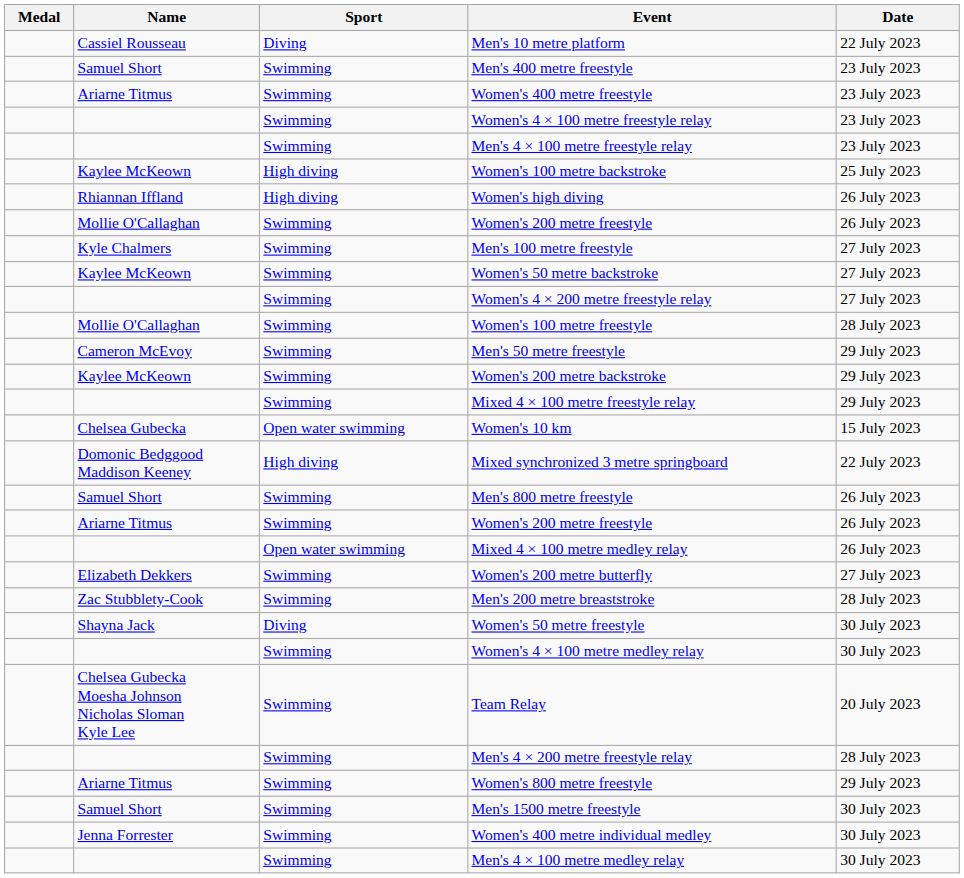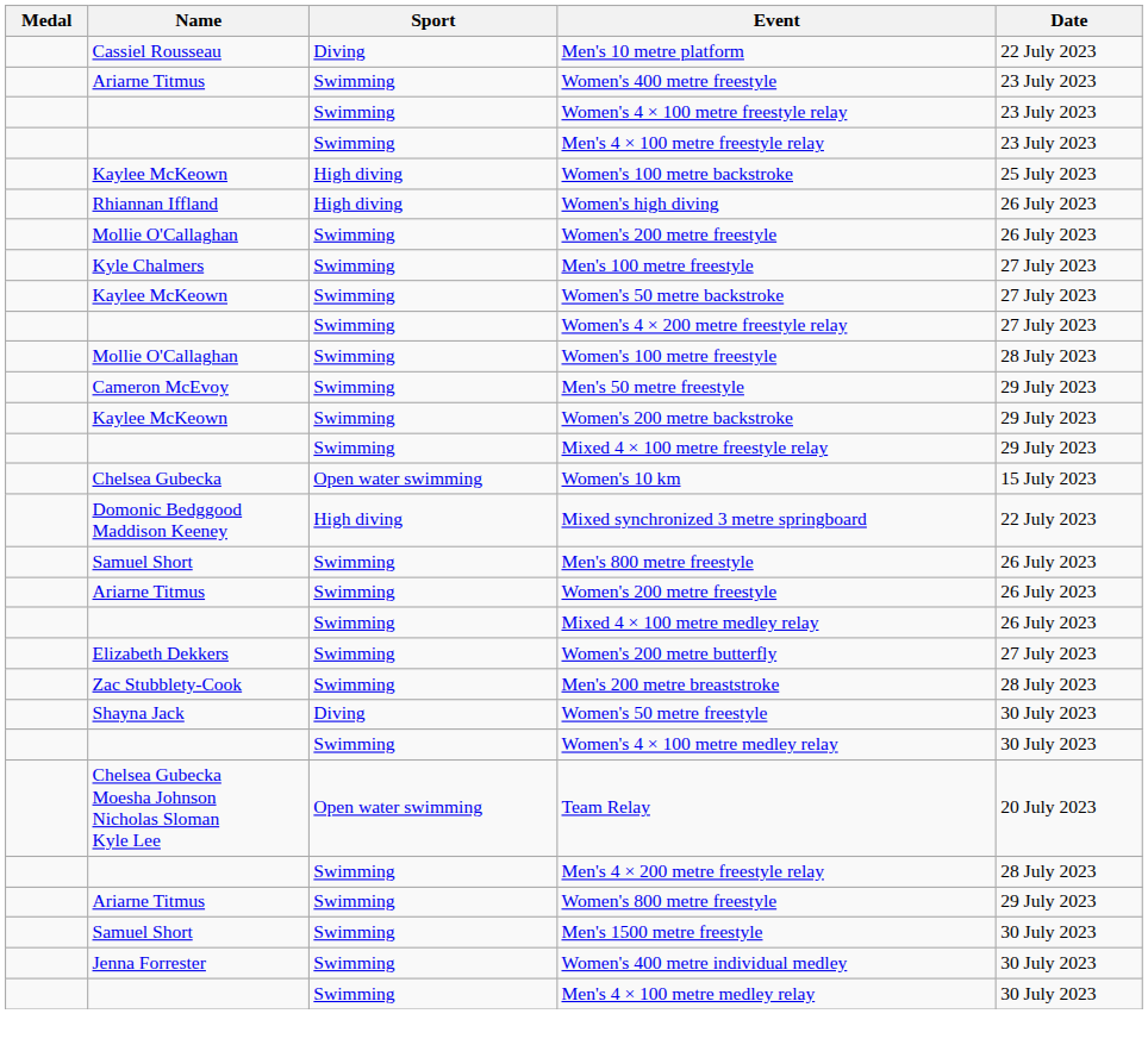 <table class="wikitable sortable" style="font-size:90%; width:70%;">
 <tr>
 <th>Medal</th>
 <th>Name</th>
 <th>Sport</th>
 <th>Event</th>
 <th>Date</th>
 </tr>
 <tr>
 <td></td>
 <td><a href='#'>Cassiel Rousseau</a></td>
 <td><a href='#'>Diving</a></td>
 <td><a href='#'>Men's 10 metre platform</a></td>
 <td>22 July 2023</td>
-</tr>
-<tr>
-<td></td>
-<td><a href='#'>Samuel Short</a></td>
-<td><a href='#'>Swimming</a></td>
-<td><a href='#'>Men's 400 metre freestyle</a></td>
-<td>23 July 2023</td>
 </tr>
 <tr>
 <td></td>
 <td><a href='#'>Ariarne Titmus</a></td>
 <td><a href='#'>Swimming</a></td>
 <td><a href='#'>Women's 400 metre freestyle</a></td>
 <td>23 July 2023</td>
 </tr>
 <tr>
 <td></td>
 <td></td>
 <td><a href='#'>Swimming</a></td>
 <td><a href='#'>Women's 4 × 100 metre freestyle relay</a></td>
 <td>23 July 2023</td>
 </tr>
 <tr>
 <td></td>
 <td></td>
 <td><a href='#'>Swimming</a></td>
 <td><a href='#'>Men's 4 × 100 metre freestyle relay</a></td>
 <td>23 July 2023</td>
 </tr>
 <tr>
 <td></td>
 <td><a href='#'>Kaylee McKeown</a></td>
 <td><a href='#'>High diving</a></td>
 <td><a href='#'>Women's 100 metre backstroke</a></td>
 <td>25 July 2023</td>
 </tr>
 <tr>
 <td></td>
 <td><a href='#'>Rhiannan Iffland</a></td>
 <td><a href='#'>High diving</a></td>
 <td><a href='#'>Women's high diving</a></td>
 <td>26 July 2023</td>
 </tr>
 <tr>
 <td></td>
 <td><a href='#'>Mollie O'Callaghan</a></td>
 <td><a href='#'>Swimming</a></td>
 <td><a href='#'>Women's 200 metre freestyle</a></td>
 <td>26 July 2023</td>
 </tr>
 <tr>
 <td></td>
 <td><a href='#'>Kyle Chalmers</a></td>
 <td><a href='#'>Swimming</a></td>
 <td><a href='#'>Men's 100 metre freestyle</a></td>
 <td>27 July 2023</td>
 </tr>
 <tr>
 <td></td>
 <td><a href='#'>Kaylee McKeown</a></td>
 <td><a href='#'>Swimming</a></td>
 <td><a href='#'>Women's 50 metre backstroke</a></td>
 <td>27 July 2023</td>
 </tr>
 <tr>
 <td></td>
 <td></td>
 <td><a href='#'>Swimming</a></td>
 <td><a href='#'>Women's 4 × 200 metre freestyle relay</a></td>
 <td>27 July 2023</td>
 </tr>
 <tr>
 <td></td>
 <td><a href='#'>Mollie O'Callaghan</a></td>
 <td><a href='#'>Swimming</a></td>
 <td><a href='#'>Women's 100 metre freestyle</a></td>
 <td>28 July 2023</td>
 </tr>
 <tr>
 <td></td>
 <td><a href='#'>Cameron McEvoy</a></td>
 <td><a href='#'>Swimming</a></td>
 <td><a href='#'>Men's 50 metre freestyle</a></td>
 <td>29 July 2023</td>
 </tr>
 <tr>
 <td></td>
 <td><a href='#'>Kaylee McKeown</a></td>
 <td><a href='#'>Swimming</a></td>
 <td><a href='#'>Women's 200 metre backstroke</a></td>
 <td>29 July 2023</td>
 </tr>
 <tr>
 <td></td>
 <td></td>
 <td><a href='#'>Swimming</a></td>
 <td><a href='#'>Mixed 4 × 100 metre freestyle relay</a></td>
 <td>29 July 2023</td>
 </tr>
 <tr>
 <td></td>
 <td><a href='#'>Chelsea Gubecka</a></td>
 <td><a href='#'>Open water swimming</a></td>
 <td><a href='#'>Women's 10 km</a></td>
 <td>15 July 2023</td>
 </tr>
 <tr>
 <td></td>
 <td><a href='#'>Domonic Bedggood</a> <br> <a href='#'>Maddison Keeney</a></td>
 <td><a href='#'>High diving</a></td>
 <td><a href='#'>Mixed synchronized 3 metre springboard</a></td>
 <td>22 July 2023</td>
 </tr>
 <tr>
 <td></td>
 <td><a href='#'>Samuel Short</a></td>
 <td><a href='#'>Swimming</a></td>
 <td><a href='#'>Men's 800 metre freestyle</a></td>
 <td>26 July 2023</td>
 </tr>
 <tr>
 <td></td>
 <td><a href='#'>Ariarne Titmus</a></td>
 <td><a href='#'>Swimming</a></td>
 <td><a href='#'>Women's 200 metre freestyle</a></td>
 <td>26 July 2023</td>
 </tr>
 <tr>
 <td></td>
 <td></td>
-<td><a href='#'>Open water swimming</a></td>
+<td><a href='#'>Swimming</a></td>
 <td><a href='#'>Mixed 4 × 100 metre medley relay</a></td>
 <td>26 July 2023</td>
 </tr>
 <tr>
 <td></td>
 <td><a href='#'>Elizabeth Dekkers</a></td>
 <td><a href='#'>Swimming</a></td>
 <td><a href='#'>Women's 200 metre butterfly</a></td>
 <td>27 July 2023</td>
 </tr>
 <tr>
 <td></td>
 <td><a href='#'>Zac Stubblety-Cook</a></td>
 <td><a href='#'>Swimming</a></td>
 <td><a href='#'>Men's 200 metre breaststroke</a></td>
 <td>28 July 2023</td>
 </tr>
 <tr>
 <td></td>
 <td><a href='#'>Shayna Jack</a></td>
 <td><a href='#'>Diving</a></td>
 <td><a href='#'>Women's 50 metre freestyle</a></td>
 <td>30 July 2023</td>
 </tr>
 <tr>
 <td></td>
 <td></td>
 <td><a href='#'>Swimming</a></td>
 <td><a href='#'>Women's 4 × 100 metre medley relay</a></td>
 <td>30 July 2023</td>
 </tr>
 <tr>
 <td></td>
 <td><a href='#'>Chelsea Gubecka</a><br><a href='#'>Moesha Johnson</a><br><a href='#'>Nicholas Sloman</a><br><a href='#'>Kyle Lee</a></td>
-<td><a href='#'>Swimming</a></td>
+<td><a href='#'>Open water swimming</a></td>
 <td><a href='#'>Team Relay</a></td>
 <td>20 July 2023</td>
 </tr>
 <tr>
 <td></td>
 <td></td>
 <td><a href='#'>Swimming</a></td>
 <td><a href='#'>Men's 4 × 200 metre freestyle relay</a></td>
 <td>28 July 2023</td>
 </tr>
 <tr>
 <td></td>
 <td><a href='#'>Ariarne Titmus</a></td>
 <td><a href='#'>Swimming</a></td>
 <td><a href='#'>Women's 800 metre freestyle</a></td>
 <td>29 July 2023</td>
 </tr>
 <tr>
 <td></td>
 <td><a href='#'>Samuel Short</a></td>
 <td><a href='#'>Swimming</a></td>
 <td><a href='#'>Men's 1500 metre freestyle</a></td>
 <td>30 July 2023</td>
 </tr>
 <tr>
 <td></td>
 <td><a href='#'>Jenna Forrester</a></td>
 <td><a href='#'>Swimming</a></td>
 <td><a href='#'>Women's 400 metre individual medley</a></td>
 <td>30 July 2023</td>
 </tr>
 <tr>
 <td></td>
 <td></td>
 <td><a href='#'>Swimming</a></td>
 <td><a href='#'>Men's 4 × 100 metre medley relay</a></td>
 <td>30 July 2023</td>
 </tr>
 </table>
